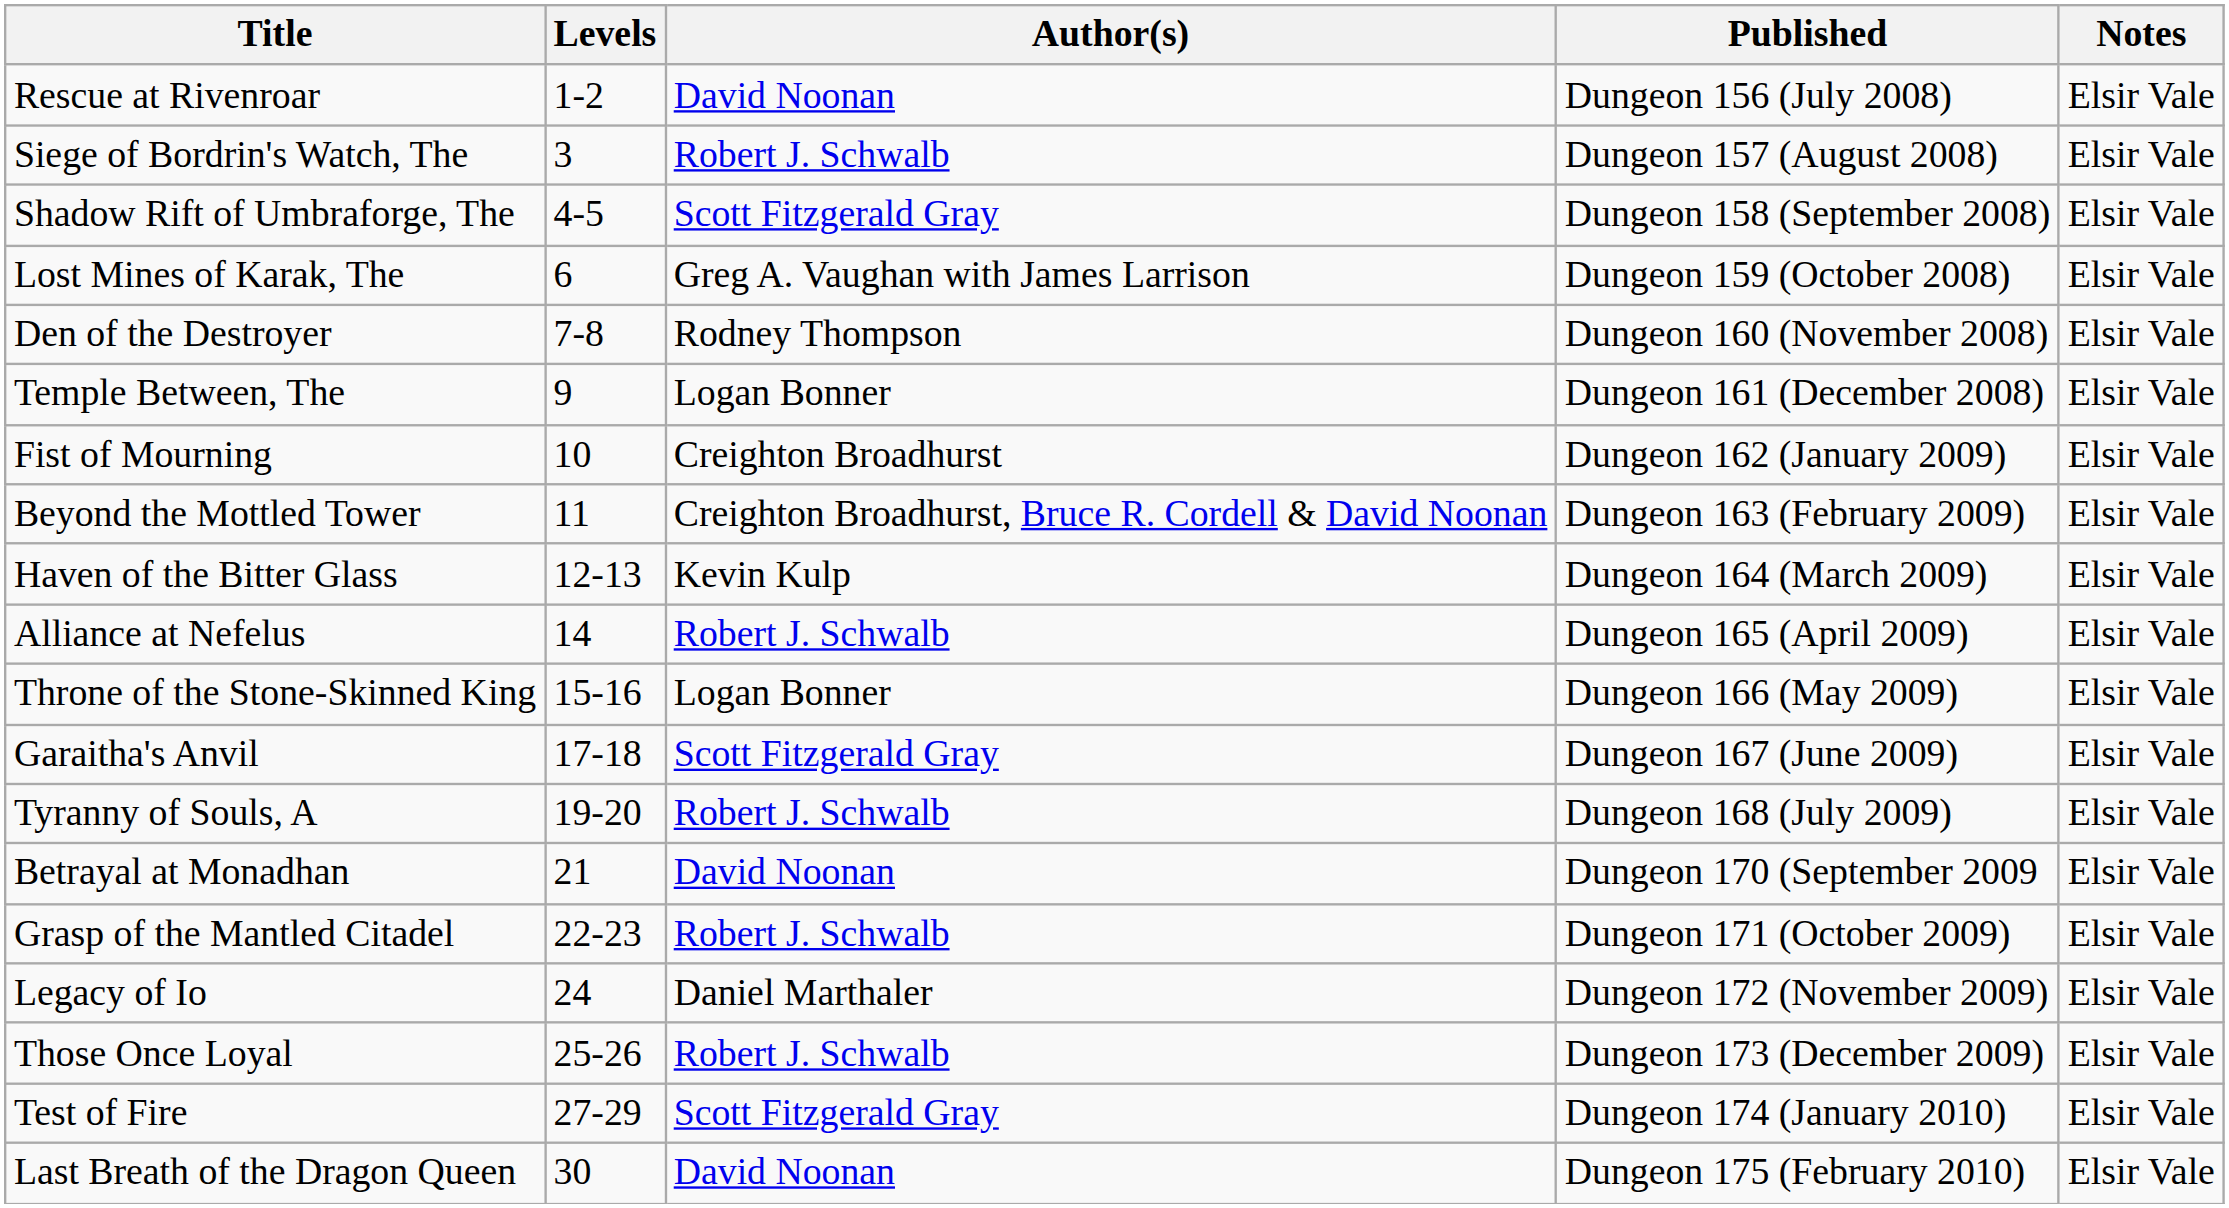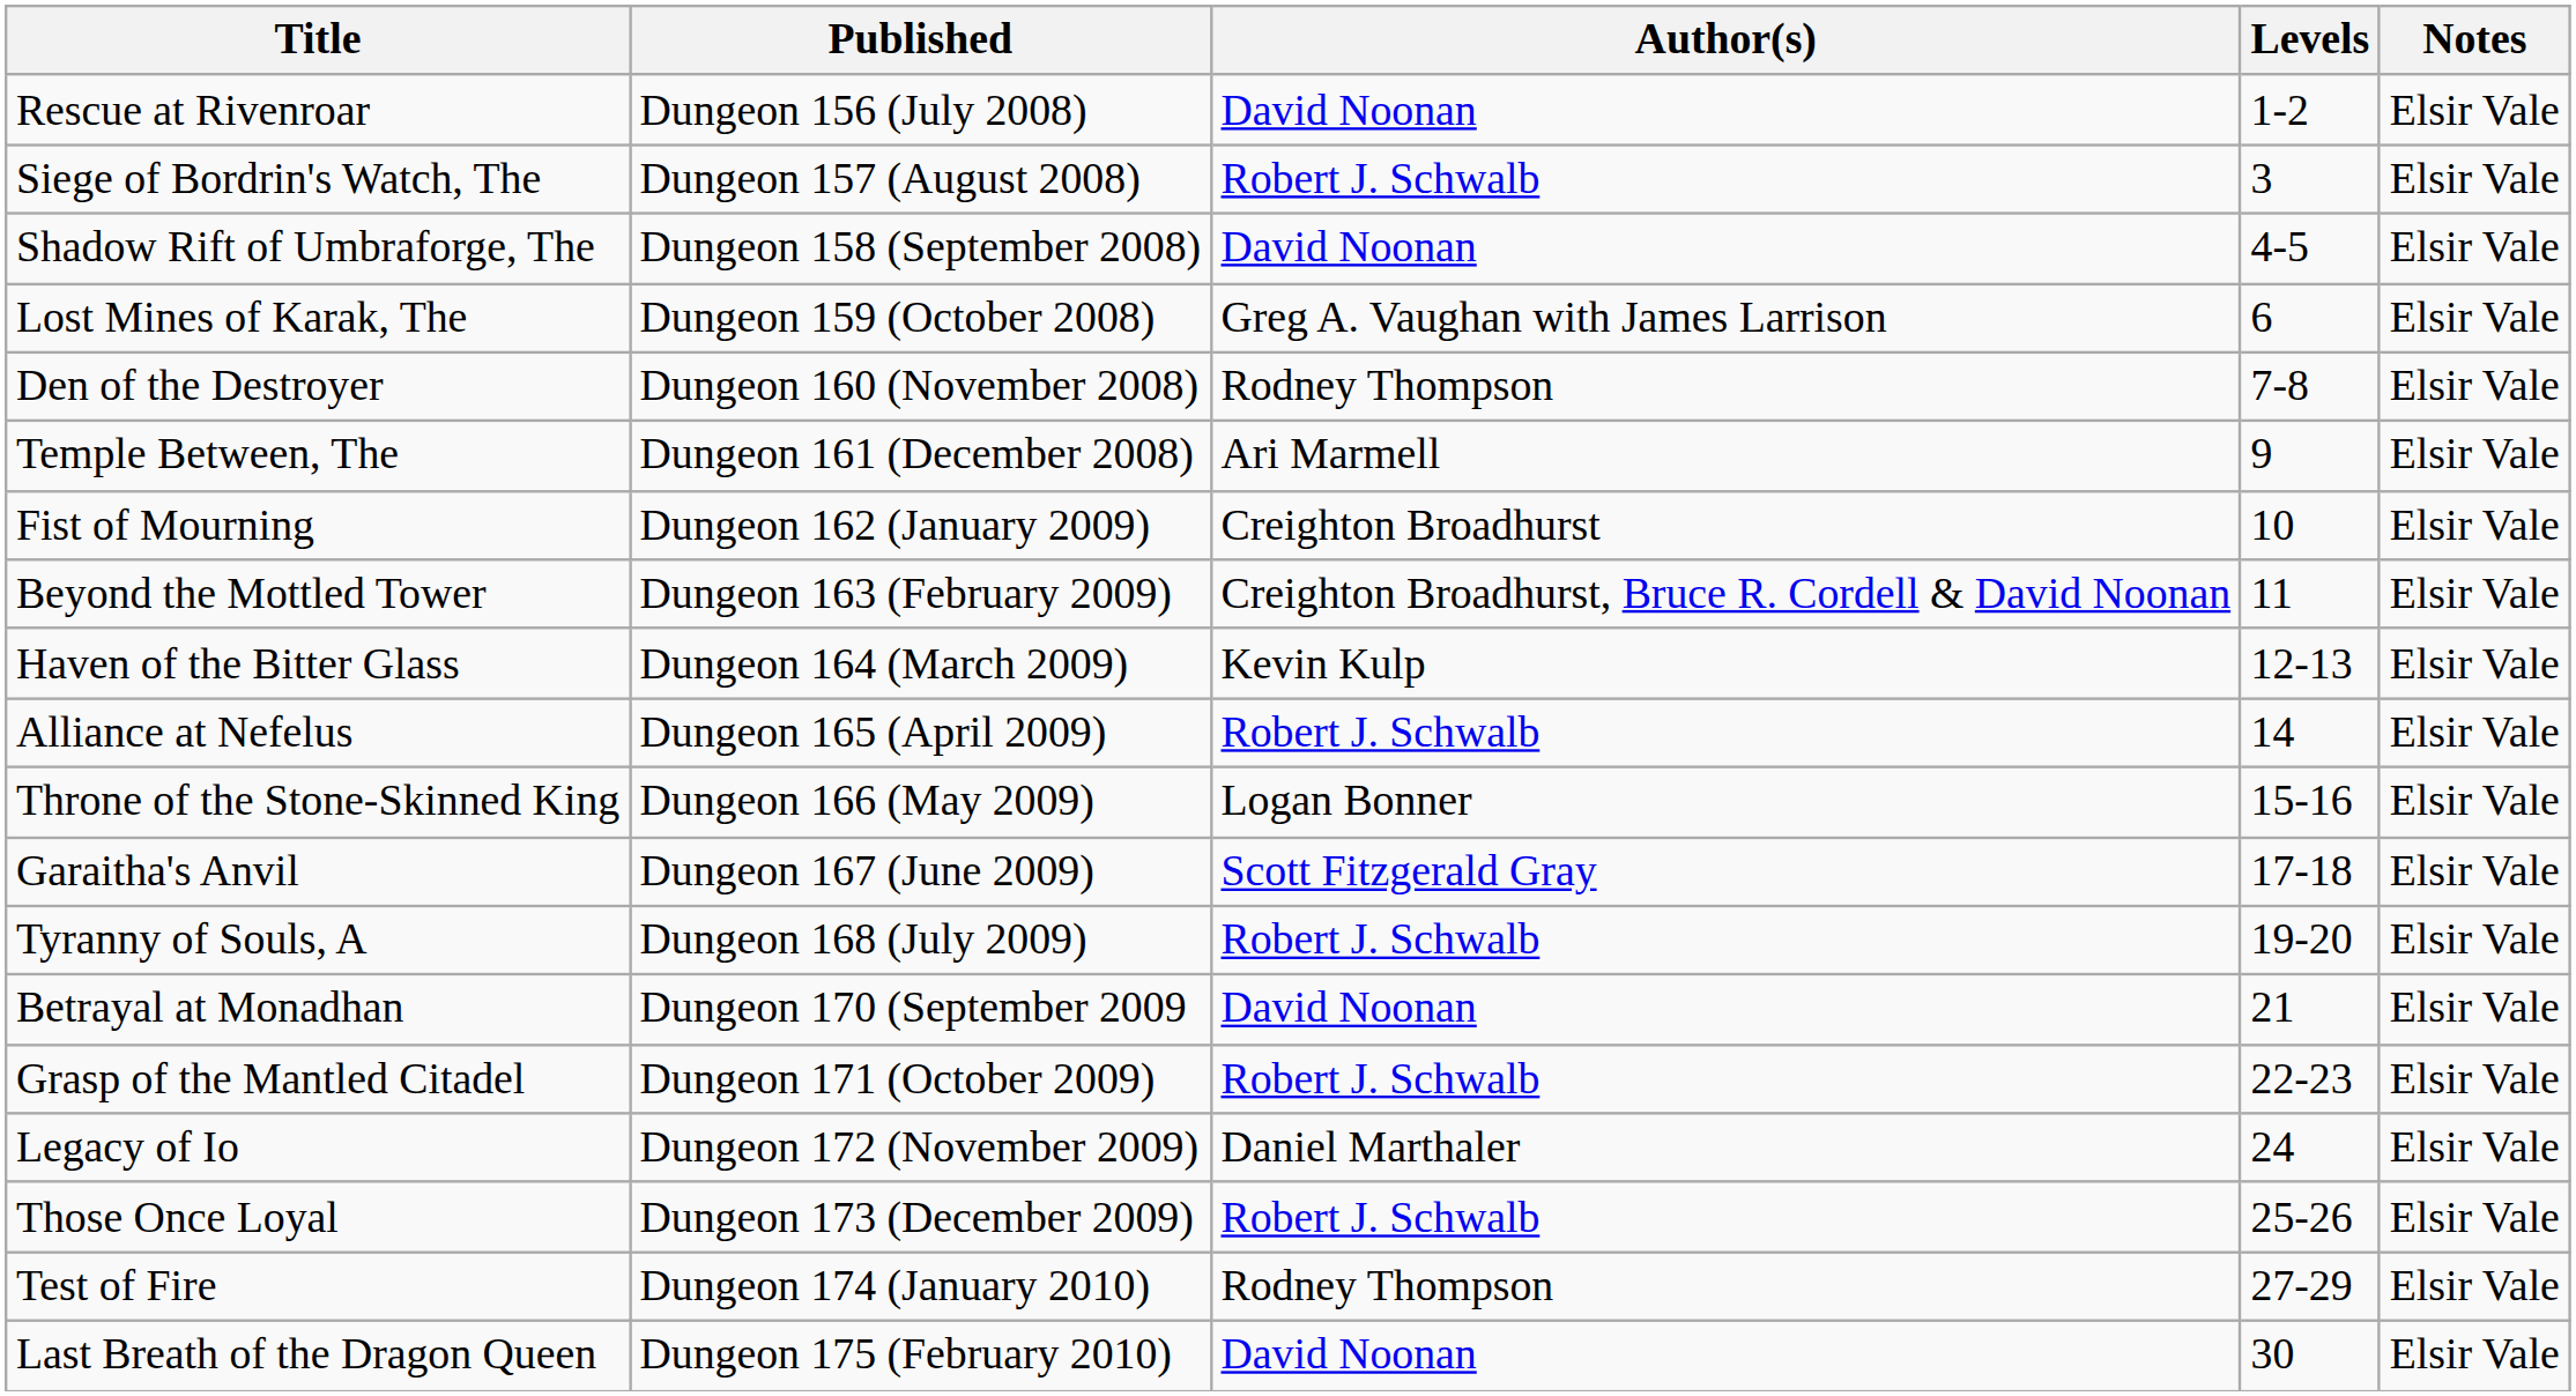 <table class="wikitable sortable">
 <tr>
 <th>Title</th>
+<th>Published</th>
+<th>Author(s)</th>
 <th>Levels</th>
-<th>Author(s)</th>
-<th>Published</th>
 <th>Notes</th>
 </tr>
 <tr>
 <td>Rescue at Rivenroar</td>
+<td>Dungeon 156 (July 2008)</td>
+<td><a href='#'>David Noonan</a></td>
 <td>1-2</td>
-<td><a href='#'>David Noonan</a></td>
-<td>Dungeon 156 (July 2008)</td>
 <td>Elsir Vale</td>
 </tr>
 <tr>
 <td>Siege of Bordrin's Watch, The</td>
+<td>Dungeon 157 (August 2008)</td>
+<td><a href='#'>Robert J. Schwalb</a></td>
 <td>3</td>
-<td><a href='#'>Robert J. Schwalb</a></td>
-<td>Dungeon 157 (August 2008)</td>
 <td>Elsir Vale</td>
 </tr>
 <tr>
 <td>Shadow Rift of Umbraforge, The</td>
+<td>Dungeon 158 (September 2008)</td>
+<td><a href='#'>David Noonan</a></td>
 <td>4-5</td>
-<td><a href='#'>Scott Fitzgerald Gray</a></td>
-<td>Dungeon 158 (September 2008)</td>
 <td>Elsir Vale</td>
 </tr>
 <tr>
 <td>Lost Mines of Karak, The</td>
+<td>Dungeon 159 (October 2008)</td>
+<td>Greg A. Vaughan with James Larrison</td>
 <td>6</td>
-<td>Greg A. Vaughan with James Larrison</td>
-<td>Dungeon 159 (October 2008)</td>
 <td>Elsir Vale</td>
 </tr>
 <tr>
 <td>Den of the Destroyer</td>
+<td>Dungeon 160 (November 2008)</td>
+<td>Rodney Thompson</td>
 <td>7-8</td>
-<td>Rodney Thompson</td>
-<td>Dungeon 160 (November 2008)</td>
 <td>Elsir Vale</td>
 </tr>
 <tr>
 <td>Temple Between, The</td>
+<td>Dungeon 161 (December 2008)</td>
+<td>Ari Marmell</td>
 <td>9</td>
-<td>Logan Bonner</td>
-<td>Dungeon 161 (December 2008)</td>
 <td>Elsir Vale</td>
 </tr>
 <tr>
 <td>Fist of Mourning</td>
+<td>Dungeon 162 (January 2009)</td>
+<td>Creighton Broadhurst</td>
 <td>10</td>
-<td>Creighton Broadhurst</td>
-<td>Dungeon 162 (January 2009)</td>
 <td>Elsir Vale</td>
 </tr>
 <tr>
 <td>Beyond the Mottled Tower</td>
+<td>Dungeon 163 (February 2009)</td>
+<td>Creighton Broadhurst, <a href='#'>Bruce R. Cordell</a> & <a href='#'>David Noonan</a></td>
 <td>11</td>
-<td>Creighton Broadhurst, <a href='#'>Bruce R. Cordell</a> & <a href='#'>David Noonan</a></td>
-<td>Dungeon 163 (February 2009)</td>
 <td>Elsir Vale</td>
 </tr>
 <tr>
 <td>Haven of the Bitter Glass</td>
+<td>Dungeon 164 (March 2009)</td>
+<td>Kevin Kulp</td>
 <td>12-13</td>
-<td>Kevin Kulp</td>
-<td>Dungeon 164 (March 2009)</td>
 <td>Elsir Vale</td>
 </tr>
 <tr>
 <td>Alliance at Nefelus</td>
+<td>Dungeon 165 (April 2009)</td>
+<td><a href='#'>Robert J. Schwalb</a></td>
 <td>14</td>
-<td><a href='#'>Robert J. Schwalb</a></td>
-<td>Dungeon 165 (April 2009)</td>
 <td>Elsir Vale</td>
 </tr>
 <tr>
 <td>Throne of the Stone-Skinned King</td>
+<td>Dungeon 166 (May 2009)</td>
+<td>Logan Bonner</td>
 <td>15-16</td>
-<td>Logan Bonner</td>
-<td>Dungeon 166 (May 2009)</td>
 <td>Elsir Vale</td>
 </tr>
 <tr>
 <td>Garaitha's Anvil</td>
+<td>Dungeon 167 (June 2009)</td>
+<td><a href='#'>Scott Fitzgerald Gray</a></td>
 <td>17-18</td>
-<td><a href='#'>Scott Fitzgerald Gray</a></td>
-<td>Dungeon 167 (June 2009)</td>
 <td>Elsir Vale</td>
 </tr>
 <tr>
 <td>Tyranny of Souls, A</td>
+<td>Dungeon 168 (July 2009)</td>
+<td><a href='#'>Robert J. Schwalb</a></td>
 <td>19-20</td>
-<td><a href='#'>Robert J. Schwalb</a></td>
-<td>Dungeon 168 (July 2009)</td>
 <td>Elsir Vale</td>
 </tr>
 <tr>
 <td>Betrayal at Monadhan</td>
+<td>Dungeon 170 (September 2009</td>
+<td><a href='#'>David Noonan</a></td>
 <td>21</td>
-<td><a href='#'>David Noonan</a></td>
-<td>Dungeon 170 (September 2009</td>
 <td>Elsir Vale</td>
 </tr>
 <tr>
 <td>Grasp of the Mantled Citadel</td>
+<td>Dungeon 171 (October 2009)</td>
+<td><a href='#'>Robert J. Schwalb</a></td>
 <td>22-23</td>
-<td><a href='#'>Robert J. Schwalb</a></td>
-<td>Dungeon 171 (October 2009)</td>
 <td>Elsir Vale</td>
 </tr>
 <tr>
 <td>Legacy of Io</td>
+<td>Dungeon 172 (November 2009)</td>
+<td>Daniel Marthaler</td>
 <td>24</td>
-<td>Daniel Marthaler</td>
-<td>Dungeon 172 (November 2009)</td>
 <td>Elsir Vale</td>
 </tr>
 <tr>
 <td>Those Once Loyal</td>
+<td>Dungeon 173 (December 2009)</td>
+<td><a href='#'>Robert J. Schwalb</a></td>
 <td>25-26</td>
-<td><a href='#'>Robert J. Schwalb</a></td>
-<td>Dungeon 173 (December 2009)</td>
 <td>Elsir Vale</td>
 </tr>
 <tr>
 <td>Test of Fire</td>
+<td>Dungeon 174 (January 2010)</td>
+<td>Rodney Thompson</td>
 <td>27-29</td>
-<td><a href='#'>Scott Fitzgerald Gray</a></td>
-<td>Dungeon 174 (January 2010)</td>
 <td>Elsir Vale</td>
 </tr>
 <tr>
 <td>Last Breath of the Dragon Queen</td>
+<td>Dungeon 175 (February 2010)</td>
+<td><a href='#'>David Noonan</a></td>
 <td>30</td>
-<td><a href='#'>David Noonan</a></td>
-<td>Dungeon 175 (February 2010)</td>
 <td>Elsir Vale</td>
 </tr>
 </table>
